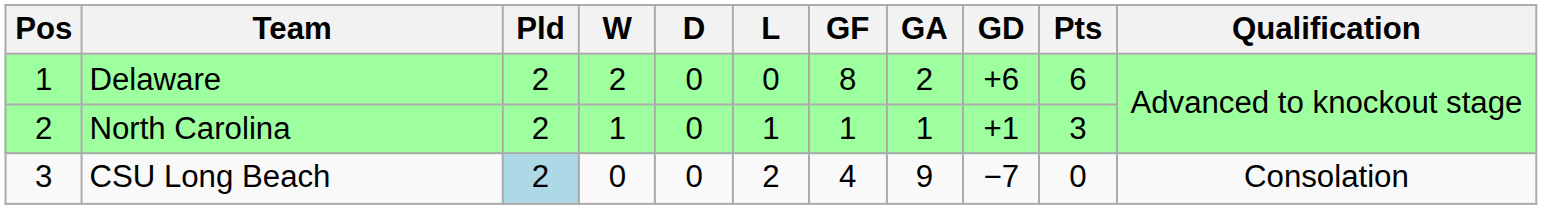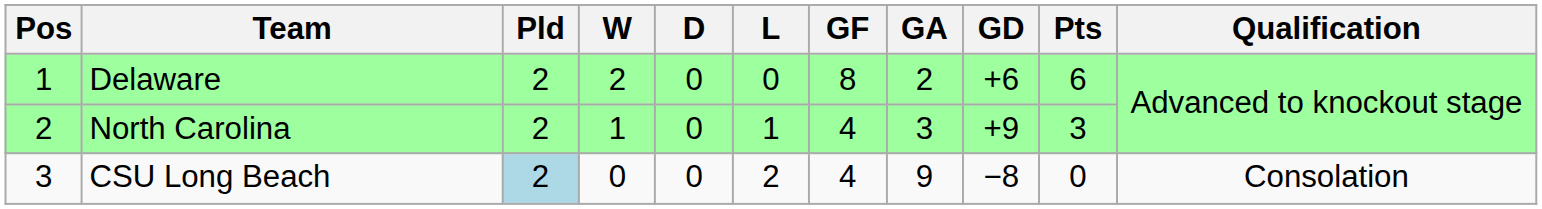 <table class="wikitable" style="text-align:center; margin: 1em auto">
 <tr>
 <th style="width:2em">Pos</th>
 <th style="width:13em">Team</th>
 <th style="width:2em">Pld</th>
 <th style="width:2em">W</th>
 <th style="width:2em">D</th>
 <th style="width:2em">L</th>
 <th style="width:2em">GF</th>
 <th style="width:2em">GA</th>
 <th style="width:2em">GD</th>
 <th style="width:2em">Pts</th>
 <th style="width:13em">Qualification</th>
 </tr>
 <tr bgcolor="#9eff9e">
 <td>1</td>
 <td style="text-align:left">Delaware</td>
 <td>2</td>
 <td>2</td>
 <td>0</td>
 <td>0</td>
 <td>8</td>
 <td>2</td>
 <td>+6</td>
 <td>6</td>
 <td rowspan="2">Advanced to knockout stage</td>
 </tr>
 <tr bgcolor="#9eff9e">
 <td>2</td>
 <td style="text-align:left">North Carolina</td>
 <td>2</td>
 <td>1</td>
 <td>0</td>
 <td>1</td>
-<td>1</td>
-<td>1</td>
-<td>+1</td>
+<td>4</td>
+<td>3</td>
+<td>+9</td>
 <td>3</td>
 </tr>
 <tr>
 <td>3</td>
 <td style="text-align:left">CSU Long Beach</td>
 <td style="background: lightblue;">2</td>
 <td>0</td>
 <td>0</td>
 <td>2</td>
 <td>4</td>
 <td>9</td>
-<td>−7</td>
+<td>−8</td>
 <td>0</td>
 <td>Consolation</td>
 </tr>
 </table>
